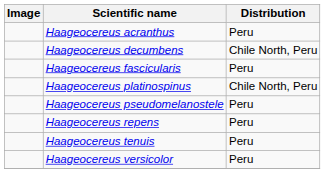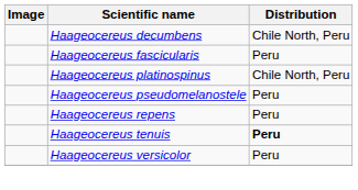 <table class="wikitable">
 <tr>
 <th>Image</th>
 <th>Scientific name</th>
 <th>Distribution</th>
-</tr>
-<tr>
-<td></td>
-<td><em><a href='#'>Haageocereus acranthus</a></em> </td>
-<td>Peru</td>
 </tr>
 <tr>
 <td></td>
 <td><em><a href='#'>Haageocereus decumbens</a></em> </td>
 <td>Chile North, Peru</td>
 </tr>
 <tr>
 <td></td>
 <td><em><a href='#'>Haageocereus fascicularis</a></em> </td>
 <td>Peru</td>
 </tr>
 <tr>
 <td></td>
 <td><em><a href='#'>Haageocereus platinospinus</a></em> </td>
 <td>Chile North, Peru</td>
 </tr>
 <tr>
 <td></td>
 <td><em><a href='#'>Haageocereus pseudomelanostele</a></em> </td>
 <td>Peru</td>
 </tr>
 <tr>
 <td></td>
 <td><em><a href='#'>Haageocereus repens</a></em> </td>
 <td>Peru</td>
 </tr>
 <tr>
 <td></td>
 <td><em><a href='#'>Haageocereus tenuis</a></em> </td>
-<td>Peru</td>
+<td><strong>Peru</strong></td>
 </tr>
 <tr>
 <td></td>
 <td><em><a href='#'>Haageocereus versicolor</a></em> </td>
 <td>Peru</td>
 </tr>
 <tr>
 </tr>
 </table>
